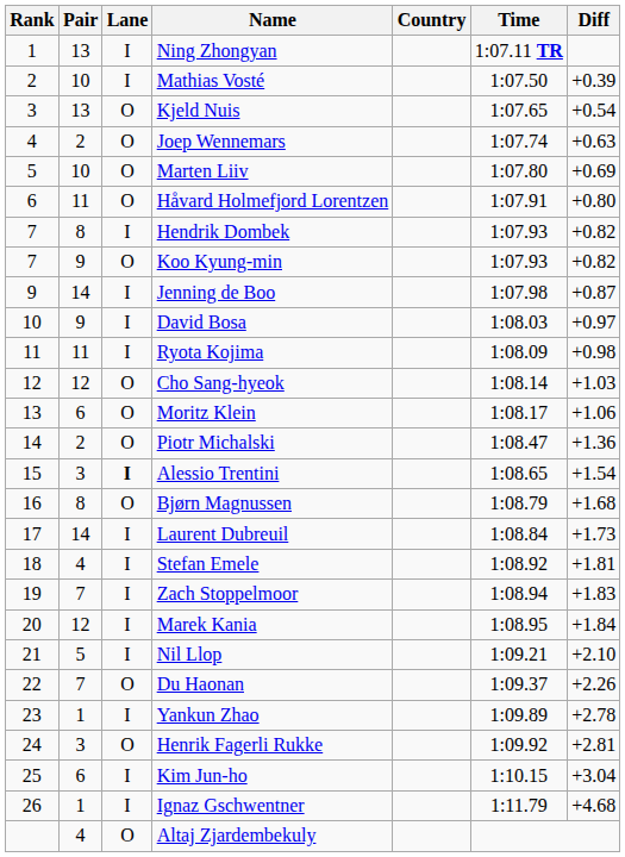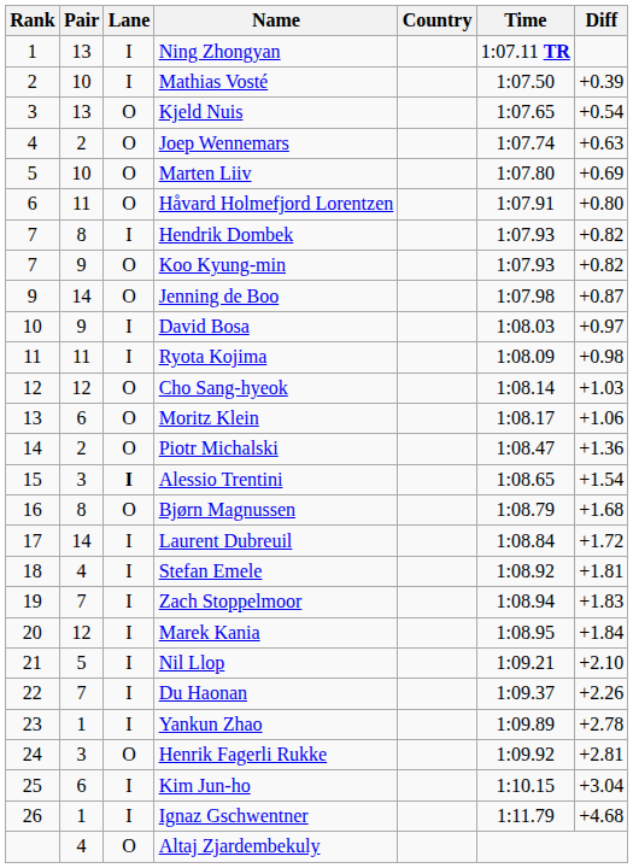 <table class="wikitable sortable" style="text-align:center">
 <tr>
 <th>Rank</th>
 <th>Pair</th>
 <th>Lane</th>
 <th>Name</th>
 <th>Country</th>
 <th>Time</th>
 <th>Diff</th>
 </tr>
 <tr>
 <td>1</td>
 <td>13</td>
 <td>I</td>
 <td align=left><a href='#'>Ning Zhongyan</a></td>
 <td align=left></td>
 <td>1:07.11 <strong><a href='#'>TR</a></strong></td>
 <td></td>
 </tr>
 <tr>
 <td>2</td>
 <td>10</td>
 <td>I</td>
 <td align=left><a href='#'>Mathias Vosté</a></td>
 <td align=left></td>
 <td>1:07.50</td>
 <td>+0.39</td>
 </tr>
 <tr>
 <td>3</td>
 <td>13</td>
 <td>O</td>
 <td align=left><a href='#'>Kjeld Nuis</a></td>
 <td align=left></td>
 <td>1:07.65</td>
 <td>+0.54</td>
 </tr>
 <tr>
 <td>4</td>
 <td>2</td>
 <td>O</td>
 <td align=left><a href='#'>Joep Wennemars</a></td>
 <td align=left></td>
 <td>1:07.74</td>
 <td>+0.63</td>
 </tr>
 <tr>
 <td>5</td>
 <td>10</td>
 <td>O</td>
 <td align=left><a href='#'>Marten Liiv</a></td>
 <td align=left></td>
 <td>1:07.80</td>
 <td>+0.69</td>
 </tr>
 <tr>
 <td>6</td>
 <td>11</td>
 <td>O</td>
 <td align=left><a href='#'>Håvard Holmefjord Lorentzen</a></td>
 <td align=left></td>
 <td>1:07.91</td>
 <td>+0.80</td>
 </tr>
 <tr>
 <td>7</td>
 <td>8</td>
 <td>I</td>
 <td align=left><a href='#'>Hendrik Dombek</a></td>
 <td align=left></td>
 <td>1:07.93</td>
 <td>+0.82</td>
 </tr>
 <tr>
 <td>7</td>
 <td>9</td>
 <td>O</td>
 <td align=left><a href='#'>Koo Kyung-min</a></td>
 <td align=left></td>
 <td>1:07.93</td>
 <td>+0.82</td>
 </tr>
 <tr>
 <td>9</td>
 <td>14</td>
-<td>I</td>
+<td>O</td>
 <td align=left><a href='#'>Jenning de Boo</a></td>
 <td align=left></td>
 <td>1:07.98</td>
 <td>+0.87</td>
 </tr>
 <tr>
 <td>10</td>
 <td>9</td>
 <td>I</td>
 <td align=left><a href='#'>David Bosa</a></td>
 <td align=left></td>
 <td>1:08.03</td>
 <td>+0.97</td>
 </tr>
 <tr>
 <td>11</td>
 <td>11</td>
 <td>I</td>
 <td align=left><a href='#'>Ryota Kojima</a></td>
 <td align=left></td>
 <td>1:08.09</td>
 <td>+0.98</td>
 </tr>
 <tr>
 <td>12</td>
 <td>12</td>
 <td>O</td>
 <td align=left><a href='#'>Cho Sang-hyeok</a></td>
 <td align=left></td>
 <td>1:08.14</td>
 <td>+1.03</td>
 </tr>
 <tr>
 <td>13</td>
 <td>6</td>
 <td>O</td>
 <td align=left><a href='#'>Moritz Klein</a></td>
 <td align=left></td>
 <td>1:08.17</td>
 <td>+1.06</td>
 </tr>
 <tr>
 <td>14</td>
 <td>2</td>
 <td>O</td>
 <td align=left><a href='#'>Piotr Michalski</a></td>
 <td align=left></td>
 <td>1:08.47</td>
 <td>+1.36</td>
 </tr>
 <tr>
 <td>15</td>
 <td>3</td>
 <td><strong>I</strong></td>
 <td align=left><a href='#'>Alessio Trentini</a></td>
 <td align=left></td>
 <td>1:08.65</td>
 <td>+1.54</td>
 </tr>
 <tr>
 <td>16</td>
 <td>8</td>
 <td>O</td>
 <td align=left><a href='#'>Bjørn Magnussen</a></td>
 <td align=left></td>
 <td>1:08.79</td>
 <td>+1.68</td>
 </tr>
 <tr>
 <td>17</td>
 <td>14</td>
 <td>I</td>
 <td align=left><a href='#'>Laurent Dubreuil</a></td>
 <td align=left></td>
 <td>1:08.84</td>
-<td>+1.73</td>
+<td>+1.72</td>
 </tr>
 <tr>
 <td>18</td>
 <td>4</td>
 <td>I</td>
 <td align=left><a href='#'>Stefan Emele</a></td>
 <td align=left></td>
 <td>1:08.92</td>
 <td>+1.81</td>
 </tr>
 <tr>
 <td>19</td>
 <td>7</td>
 <td>I</td>
 <td align=left><a href='#'>Zach Stoppelmoor</a></td>
 <td align=left></td>
 <td>1:08.94</td>
 <td>+1.83</td>
 </tr>
 <tr>
 <td>20</td>
 <td>12</td>
 <td>I</td>
 <td align=left><a href='#'>Marek Kania</a></td>
 <td align=left></td>
 <td>1:08.95</td>
 <td>+1.84</td>
 </tr>
 <tr>
 <td>21</td>
 <td>5</td>
 <td>I</td>
 <td align=left><a href='#'>Nil Llop</a></td>
 <td align=left></td>
 <td>1:09.21</td>
 <td>+2.10</td>
 </tr>
 <tr>
 <td>22</td>
 <td>7</td>
-<td>O</td>
+<td>I</td>
 <td align=left><a href='#'>Du Haonan</a></td>
 <td align=left></td>
 <td>1:09.37</td>
 <td>+2.26</td>
 </tr>
 <tr>
 <td>23</td>
 <td>1</td>
 <td>I</td>
 <td align=left><a href='#'>Yankun Zhao</a></td>
 <td align=left></td>
 <td>1:09.89</td>
 <td>+2.78</td>
 </tr>
 <tr>
 <td>24</td>
 <td>3</td>
 <td>O</td>
 <td align=left><a href='#'>Henrik Fagerli Rukke</a></td>
 <td align=left></td>
 <td>1:09.92</td>
 <td>+2.81</td>
 </tr>
 <tr>
 <td>25</td>
 <td>6</td>
 <td>I</td>
 <td align=left><a href='#'>Kim Jun-ho</a></td>
 <td align=left></td>
 <td>1:10.15</td>
 <td>+3.04</td>
 </tr>
 <tr>
 <td>26</td>
 <td>1</td>
 <td>I</td>
 <td align=left><a href='#'>Ignaz Gschwentner</a></td>
 <td align=left></td>
 <td>1:11.79</td>
 <td>+4.68</td>
 </tr>
 <tr>
 <td></td>
 <td>4</td>
 <td>O</td>
 <td align=left><a href='#'>Altaj Zjardembekuly</a></td>
 <td align=left></td>
 <td colspan=2></td>
 </tr>
 </table>
